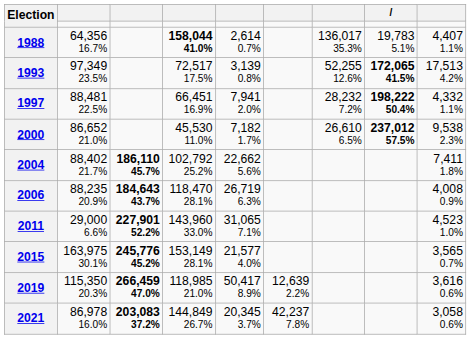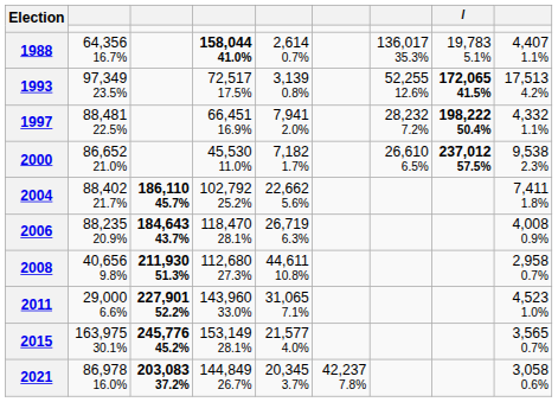 <table class="wikitable" style="text-align:right; line-height:16px">
 <tr>
 <th rowspan="2" width="20">Election</th>
 <th width="70" style="font-size:85%"></th>
 <th width="70" style="font-size:85%"></th>
 <th width="70" style="font-size:85%"></th>
 <th width="70" style="font-size:85%"></th>
 <th width="70" style="font-size:85%"></th>
 <th width="70" style="font-size:85%"></th>
 <th width="70" style="font-size:85%"> /<br></th>
 <th width="70" style="font-size:85%"></th>
 </tr>
 <tr>
 <td></td>
 <td></td>
 <td></td>
 <td></td>
 <td></td>
 <td></td>
 <td></td>
 <td></td>
 </tr>
 <tr>
 <th scope='row'><a href='#'>1988</a></th>
 <td>64,356<br><small>16.7%</small></td>
 <td></td>
 <td><strong>158,044<br><small>41.0%</small></strong></td>
 <td>2,614<br><small>0.7%</small></td>
 <td></td>
 <td>136,017<br><small>35.3%</small></td>
 <td>19,783<br><small>5.1%</small></td>
 <td>4,407<br><small>1.1%</small></td>
 </tr>
 <tr>
 <th scope='row'><a href='#'>1993</a></th>
 <td>97,349<br><small>23.5%</small></td>
 <td></td>
 <td>72,517<br><small>17.5%</small></td>
 <td>3,139<br><small>0.8%</small></td>
 <td></td>
 <td>52,255<br><small>12.6%</small></td>
 <td><strong>172,065<br><small>41.5%</small></strong></td>
 <td>17,513<br><small>4.2%</small></td>
 </tr>
 <tr>
 <th scope='row'><a href='#'>1997</a></th>
 <td>88,481<br><small>22.5%</small></td>
 <td></td>
 <td>66,451<br><small>16.9%</small></td>
 <td>7,941<br><small>2.0%</small></td>
 <td></td>
 <td>28,232<br><small>7.2%</small></td>
 <td><strong>198,222<br><small>50.4%</small></strong></td>
 <td>4,332<br><small>1.1%</small></td>
 </tr>
 <tr>
 <th scope='row'><a href='#'>2000</a></th>
 <td>86,652<br><small>21.0%</small></td>
 <td></td>
 <td>45,530<br><small>11.0%</small></td>
 <td>7,182<br><small>1.7%</small></td>
 <td></td>
 <td>26,610<br><small>6.5%</small></td>
 <td><strong>237,012<br><small>57.5%</small></strong></td>
 <td>9,538<br><small>2.3%</small></td>
 </tr>
 <tr>
 <th scope='row'><a href='#'>2004</a></th>
 <td>88,402<br><small>21.7%</small></td>
 <td><strong>186,110<br><small>45.7%</small></strong></td>
 <td>102,792<br><small>25.2%</small></td>
 <td>22,662<br><small>5.6%</small></td>
 <td></td>
 <td></td>
 <td></td>
 <td>7,411<br><small>1.8%</small></td>
 </tr>
 <tr>
 <th scope='row'><a href='#'>2006</a></th>
 <td>88,235<br><small>20.9%</small></td>
 <td><strong>184,643<br><small>43.7%</small></strong></td>
 <td>118,470<br><small>28.1%</small></td>
 <td>26,719<br><small>6.3%</small></td>
 <td></td>
 <td></td>
 <td></td>
 <td>4,008<br><small>0.9%</small></td>
 </tr>
 <tr>
+<th scope='row'><a href='#'>2008</a></th>
+<td>40,656<br><small>9.8%</small></td>
+<td><strong>211,930<br><small>51.3%</small></strong></td>
+<td>112,680<br><small>27.3%</small></td>
+<td>44,611<br><small>10.8%</small></td>
+<td></td>
+<td></td>
+<td></td>
+<td>2,958<br><small>0.7%</small></td>
+</tr>
+<tr>
 <th scope='row'><a href='#'>2011</a></th>
 <td>29,000<br><small>6.6%</small></td>
 <td><strong>227,901<br><small>52.2%</small></strong></td>
 <td>143,960<br><small>33.0%</small></td>
 <td>31,065<br><small>7.1%</small></td>
 <td></td>
 <td></td>
 <td></td>
 <td>4,523<br><small>1.0%</small></td>
 </tr>
 <tr>
 <th scope='row'><a href='#'>2015</a></th>
 <td>163,975<br><small>30.1%</small></td>
 <td><strong>245,776<br><small>45.2%</small></strong></td>
 <td>153,149<br><small>28.1%</small></td>
 <td>21,577<br><small>4.0%</small></td>
 <td></td>
 <td></td>
 <td></td>
 <td>3,565<br><small>0.7%</small></td>
 </tr>
 <tr>
-<th scope='row'><a href='#'>2019</a></th>
-<td>115,350<br><small>20.3%</small></td>
-<td><strong>266,459<br><small>47.0%</small></strong></td>
-<td>118,985<br><small>21.0%</small></td>
-<td>50,417<br><small>8.9%</small></td>
-<td>12,639<br><small>2.2%</small></td>
-<td></td>
-<td></td>
-<td>3,616<br><small>0.6%</small></td>
-</tr>
-<tr>
 <th scope='row'><a href='#'>2021</a></th>
 <td>86,978<br><small>16.0%</small></td>
 <td><strong>203,083<br><small>37.2%</small></strong></td>
 <td>144,849<br><small>26.7%</small></td>
 <td>20,345<br><small>3.7%</small></td>
 <td>42,237<br><small>7.8%</small></td>
 <td></td>
 <td></td>
 <td>3,058<br><small>0.6%</small></td>
 </tr>
 </table>
